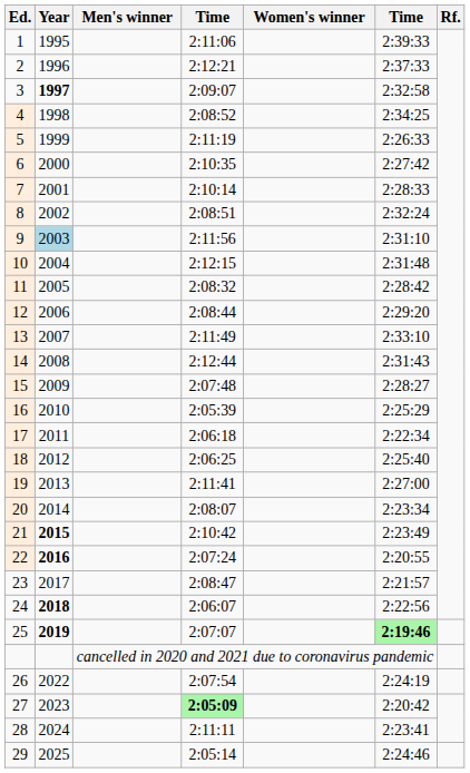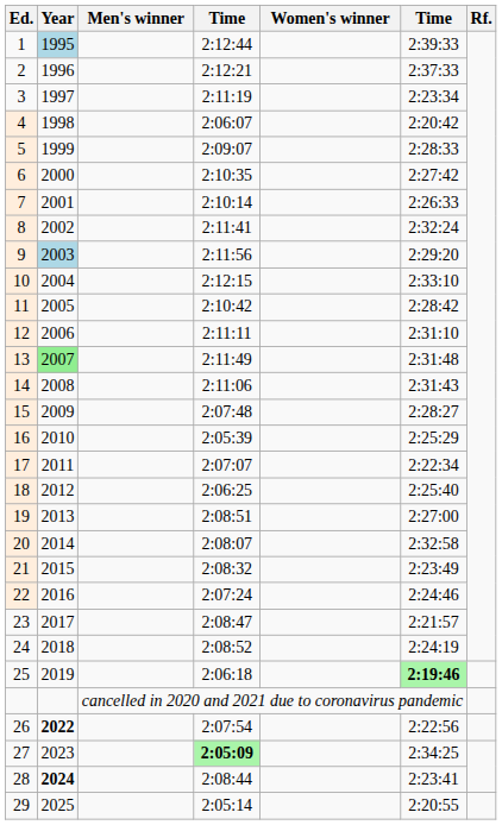 <table class="wikitable sortable" style="text-align:center">
 <tr>
 <th class="unsortable">Ed.</th>
 <th>Year</th>
 <th>Men's winner</th>
 <th>Time</th>
 <th>Women's winner</th>
 <th>Time</th>
 <th class="unsortable">Rf.</th>
 </tr>
 <tr>
 <td>1</td>
-<td>1995</td>
+<td style="background: lightblue;">1995</td>
 <td align="left"></td>
-<td>2:11:06</td>
+<td>2:12:44</td>
 <td align="left"></td>
 <td>2:39:33</td>
 </tr>
 <tr>
 <td>2</td>
 <td>1996</td>
 <td align="left"></td>
 <td>2:12:21</td>
 <td align="left"></td>
 <td>2:37:33</td>
 </tr>
 <tr>
 <td>3</td>
-<td><strong>1997</strong></td>
+<td>1997</td>
 <td align="left"></td>
-<td>2:09:07</td>
+<td>2:11:19</td>
 <td align="left"></td>
-<td>2:32:58</td>
+<td>2:23:34</td>
 </tr>
 <tr>
 <td bgcolor="#FFEEDD">4</td>
 <td>1998</td>
 <td align="left"></td>
-<td>2:08:52</td>
+<td>2:06:07</td>
 <td align="left"></td>
-<td>2:34:25</td>
+<td>2:20:42</td>
 </tr>
 <tr>
 <td bgcolor="#FFEEDD">5</td>
 <td>1999</td>
 <td align="left"></td>
-<td>2:11:19</td>
+<td>2:09:07</td>
 <td align="left"></td>
-<td>2:26:33</td>
+<td>2:28:33</td>
 </tr>
 <tr>
 <td bgcolor="#FFEEDD">6</td>
 <td>2000</td>
 <td align="left"></td>
 <td>2:10:35</td>
 <td align="left"></td>
 <td>2:27:42</td>
 </tr>
 <tr>
 <td bgcolor="#FFEEDD">7</td>
 <td>2001</td>
 <td align="left"></td>
 <td>2:10:14</td>
 <td align="left"></td>
-<td>2:28:33</td>
+<td>2:26:33</td>
 </tr>
 <tr>
 <td bgcolor="#FFEEDD">8</td>
 <td>2002</td>
 <td align="left"></td>
-<td>2:08:51</td>
+<td>2:11:41</td>
 <td align="left"></td>
 <td>2:32:24</td>
 </tr>
 <tr>
 <td bgcolor="#FFEEDD">9</td>
 <td style="background: lightblue;">2003</td>
 <td align="left"></td>
 <td>2:11:56</td>
 <td align="left"></td>
-<td>2:31:10</td>
+<td>2:29:20</td>
 </tr>
 <tr>
 <td bgcolor="#FFEEDD">10</td>
 <td>2004</td>
 <td align="left"></td>
 <td>2:12:15</td>
 <td align="left"></td>
-<td>2:31:48</td>
+<td>2:33:10</td>
 </tr>
 <tr>
 <td bgcolor="#FFEEDD">11</td>
 <td>2005</td>
 <td align="left"></td>
-<td>2:08:32</td>
+<td>2:10:42</td>
 <td align="left"></td>
 <td>2:28:42</td>
 </tr>
 <tr>
 <td bgcolor="#FFEEDD">12</td>
 <td>2006</td>
 <td align="left"></td>
-<td>2:08:44</td>
+<td>2:11:11</td>
 <td align="left"></td>
-<td>2:29:20</td>
+<td>2:31:10</td>
 </tr>
 <tr>
 <td bgcolor="#FFEEDD">13</td>
-<td>2007</td>
+<td style="background: lightgreen;">2007</td>
 <td align="left"></td>
 <td>2:11:49</td>
 <td align="left"></td>
-<td>2:33:10</td>
+<td>2:31:48</td>
 </tr>
 <tr>
 <td bgcolor="#FFEEDD">14</td>
 <td>2008</td>
 <td align="left"></td>
-<td>2:12:44</td>
+<td>2:11:06</td>
 <td align="left"></td>
 <td>2:31:43</td>
 </tr>
 <tr>
 <td bgcolor="#FFEEDD">15</td>
 <td>2009</td>
 <td align="left"></td>
 <td>2:07:48</td>
 <td align="left"></td>
 <td>2:28:27</td>
 </tr>
 <tr>
 <td bgcolor="#FFEEDD">16</td>
 <td>2010</td>
 <td align="left"></td>
 <td>2:05:39</td>
 <td align="left"></td>
 <td>2:25:29</td>
 </tr>
 <tr>
 <td bgcolor="#FFEEDD">17</td>
 <td>2011</td>
 <td align="left"></td>
-<td>2:06:18</td>
+<td>2:07:07</td>
 <td align="left"></td>
 <td>2:22:34</td>
 </tr>
 <tr>
 <td bgcolor="#FFEEDD">18</td>
 <td>2012</td>
 <td align="left"></td>
 <td>2:06:25</td>
 <td align="left"></td>
 <td>2:25:40</td>
 </tr>
 <tr>
 <td bgcolor="#FFEEDD">19</td>
 <td>2013</td>
 <td align="left"></td>
-<td>2:11:41</td>
+<td>2:08:51</td>
 <td align="left"></td>
 <td>2:27:00</td>
 </tr>
 <tr>
 <td bgcolor="#FFEEDD">20</td>
 <td>2014</td>
 <td align="left"></td>
 <td>2:08:07</td>
 <td align="left"></td>
-<td>2:23:34</td>
+<td>2:32:58</td>
 </tr>
 <tr>
 <td bgcolor="#FFEEDD">21</td>
-<td><strong>2015</strong></td>
+<td>2015</td>
 <td align="left"></td>
-<td>2:10:42</td>
+<td>2:08:32</td>
 <td align="left"></td>
 <td>2:23:49</td>
 </tr>
 <tr>
 <td bgcolor="#FFEEDD">22</td>
-<td><strong>2016</strong></td>
+<td>2016</td>
 <td align="left"></td>
 <td>2:07:24</td>
 <td align="left"></td>
-<td>2:20:55</td>
+<td>2:24:46</td>
 </tr>
 <tr>
 <td>23</td>
 <td>2017</td>
 <td align="left"></td>
 <td>2:08:47</td>
 <td align="left"></td>
 <td>2:21:57</td>
 </tr>
 <tr>
 <td>24</td>
-<td><strong>2018</strong></td>
+<td>2018</td>
 <td align="left"></td>
-<td>2:06:07</td>
+<td>2:08:52</td>
 <td align="left"></td>
-<td>2:22:56</td>
+<td>2:24:19</td>
 </tr>
 <tr>
 <td>25</td>
-<td><strong>2019</strong></td>
+<td>2019</td>
 <td align="left"></td>
-<td>2:07:07</td>
+<td>2:06:18</td>
 <td align="left"></td>
 <td bgcolor="#A9F5A9"><strong>2:19:46</strong></td>
 <td></td>
 </tr>
 <tr>
 <td></td>
 <td></td>
 <td colspan="4" align="center"><em>cancelled in 2020 and 2021 due to coronavirus pandemic</em></td>
 <td></td>
 </tr>
 <tr>
 <td>26</td>
-<td>2022</td>
+<td><strong>2022</strong></td>
 <td align="left"></td>
 <td>2:07:54</td>
 <td align="left"></td>
-<td>2:24:19</td>
+<td>2:22:56</td>
 <td></td>
 </tr>
 <tr>
 <td>27</td>
 <td>2023</td>
 <td align="left"></td>
 <td bgcolor="#A9F5A9"><strong>2:05:09</strong></td>
 <td align="left"></td>
-<td>2:20:42</td>
+<td>2:34:25</td>
 </tr>
 <tr>
 <td>28</td>
-<td>2024</td>
+<td><strong>2024</strong></td>
 <td align="left"></td>
-<td>2:11:11</td>
+<td>2:08:44</td>
 <td align="left"></td>
 <td>2:23:41</td>
 </tr>
 <tr>
 <td>29</td>
 <td>2025</td>
 <td align="left"></td>
 <td>2:05:14</td>
 <td align="left"></td>
-<td>2:24:46</td>
+<td>2:20:55</td>
 <td></td>
 </tr>
 </table>
